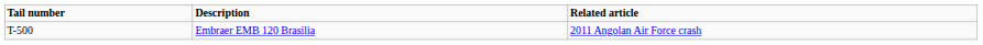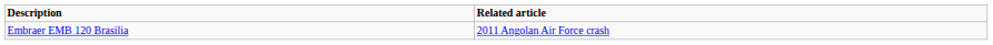 <table class="wikitable" width="90%">
 <tr>
-<td><strong>Tail number</strong></td>
 <td><strong>Description</strong></td>
 <td><strong>Related article</strong></td>
 </tr>
 <tr>
-<td>T-500</td>
 <td><a href='#'>Embraer EMB 120 Brasilia</a></td>
 <td><a href='#'>2011 Angolan Air Force crash</a></td>
 </tr>
 </table>
